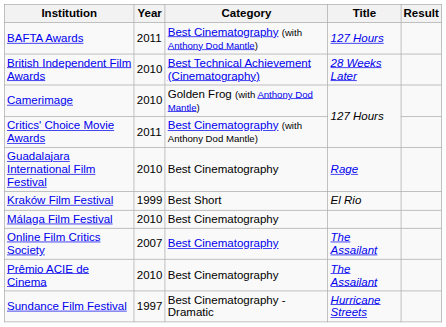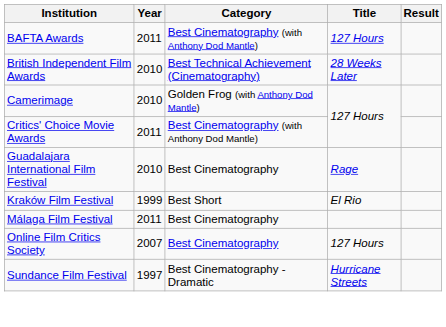 <table class="wikitable">
 <tr>
 <th>Institution</th>
 <th>Year</th>
 <th>Category</th>
 <th>Title</th>
 <th>Result</th>
 </tr>
 <tr>
 <td><a href='#'>BAFTA Awards</a></td>
 <td>2011</td>
 <td><a href='#'>Best Cinematography</a> <small>(with <a href='#'>Anthony Dod Mantle</a>)</small></td>
 <td><em><a href='#'>127 Hours</a></em></td>
 <td></td>
 </tr>
 <tr>
 <td><a href='#'>British Independent Film Awards</a></td>
 <td>2010</td>
 <td><a href='#'>Best Technical Achievement (Cinematography)</a></td>
 <td><em><a href='#'>28 Weeks Later</a></em></td>
 <td></td>
 </tr>
 <tr>
 <td><a href='#'>Camerimage</a></td>
 <td>2010</td>
 <td>Golden Frog <small>(with <a href='#'>Anthony Dod Mantle</a>)</small></td>
 <td rowspan="2"><em>127 Hours</em></td>
 <td></td>
 </tr>
 <tr>
 <td><a href='#'>Critics' Choice Movie Awards</a></td>
 <td>2011</td>
 <td><a href='#'>Best Cinematography</a> <small>(with Anthony Dod Mantle)</small></td>
 <td></td>
 </tr>
 <tr>
 <td><a href='#'>Guadalajara International Film Festival</a></td>
 <td>2010</td>
 <td>Best Cinematography</td>
 <td><em><a href='#'>Rage</a></em></td>
 <td></td>
 </tr>
 <tr>
 <td><a href='#'>Kraków Film Festival</a></td>
 <td>1999</td>
 <td>Best Short</td>
 <td><em>El Rio</em></td>
 <td></td>
 </tr>
 <tr>
 <td><a href='#'>Málaga Film Festival</a></td>
-<td>2010</td>
+<td>2011</td>
 <td>Best Cinematography</td>
 <td></td>
 </tr>
 <tr>
 <td><a href='#'>Online Film Critics Society</a></td>
 <td>2007</td>
 <td><a href='#'>Best Cinematography</a></td>
-<td><em><a href='#'>The Assailant</a></em></td>
-<td></td>
-</tr>
-<tr>
-<td><a href='#'>Prêmio ACIE de Cinema</a></td>
-<td>2010</td>
-<td>Best Cinematography</td>
-<td><em><a href='#'>The Assailant</a></em></td>
+<td><em>127 Hours</em></td>
 <td></td>
 </tr>
 <tr>
 <td><a href='#'>Sundance Film Festival</a></td>
 <td>1997</td>
 <td>Best Cinematography - Dramatic</td>
 <td><a href='#'><em>Hurricane Streets</em></a></td>
 <td></td>
 </tr>
 </table>
